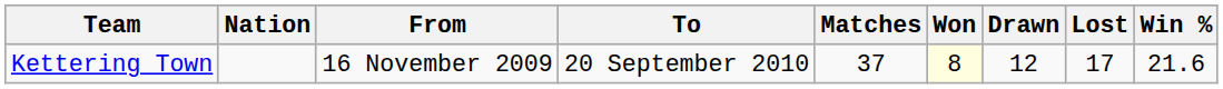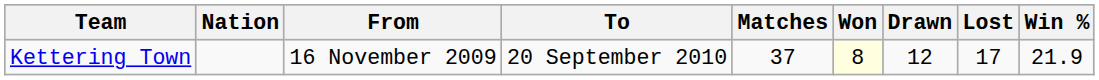 <table class="wikitable" style="text-align: center">
 <tr>
 <th>Team</th>
 <th>Nation</th>
 <th>From</th>
 <th class="unsortable">To</th>
 <th>Matches</th>
 <th>Won</th>
 <th>Drawn</th>
 <th>Lost</th>
 <th>Win %</th>
 </tr>
 <tr>
 <td align=left><a href='#'>Kettering Town</a></td>
 <td></td>
 <td align=left>16 November 2009</td>
 <td align=left>20 September 2010</td>
 <td>37</td>
 <td style="background: lightyellow;">8</td>
 <td>12</td>
 <td>17</td>
-<td>21.6</td>
+<td>21.9</td>
 </tr>
 </table>
